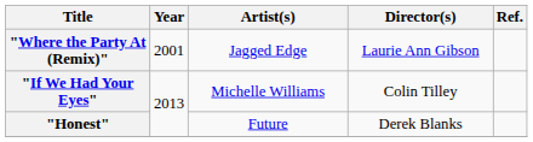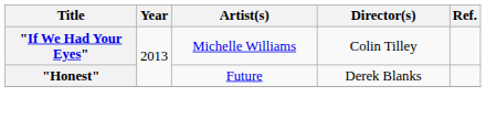 <table class="wikitable plainrowheaders" style="text-align:center;">
 <tr>
 <th scope="col" style="width:9em;">Title</th>
 <th scope="col">Year</th>
 <th scope="col" style="width:10em;">Artist(s)</th>
 <th scope="col" style="width:9em;">Director(s)</th>
 <th scope="col">Ref.</th>
-</tr>
-<tr>
-<th scope="row">"<a href='#'>Where the Party At</a> (Remix)"</th>
-<td>2001</td>
-<td><a href='#'>Jagged Edge</a></td>
-<td><a href='#'>Laurie Ann Gibson</a></td>
-<td></td>
 </tr>
 <tr>
 <th scope="row">"<a href='#'>If We Had Your Eyes</a>"</th>
 <td rowspan="2" style="text-align:center;">2013</td>
 <td><a href='#'>Michelle Williams</a></td>
 <td>Colin Tilley</td>
 <td></td>
 </tr>
 <tr>
 <th scope="row">"Honest"</th>
 <td><a href='#'>Future</a></td>
 <td>Derek Blanks</td>
 <td></td>
 </tr>
 <tr>
 </tr>
 </table>
